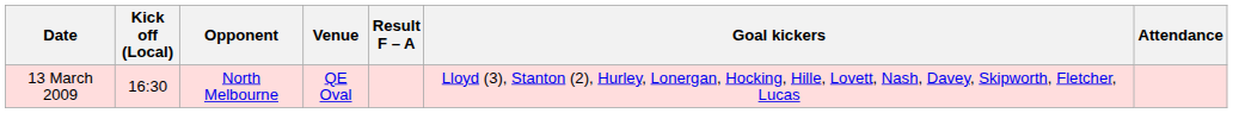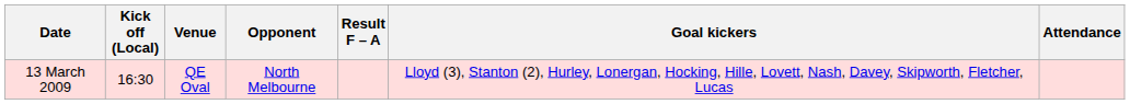 <table class="wikitable" style="text-align:center">
 <tr>
 <th>Date</th>
 <th>Kick off<br>(Local)</th>
+<th>Venue</th>
 <th>Opponent</th>
-<th>Venue</th>
 <th>Result<br>F – A</th>
 <th>Goal kickers</th>
 <th>Attendance</th>
 </tr>
 <tr style="background:#fdd;">
 <td>13 March 2009</td>
 <td>16:30</td>
+<td><a href='#'>QE Oval</a></td>
 <td><a href='#'>North Melbourne</a></td>
-<td><a href='#'>QE Oval</a></td>
 <td></td>
 <td><a href='#'>Lloyd</a> (3), <a href='#'>Stanton</a> (2), <a href='#'>Hurley</a>, <a href='#'>Lonergan</a>, <a href='#'>Hocking</a>, <a href='#'>Hille</a>, <a href='#'>Lovett</a>, <a href='#'>Nash</a>, <a href='#'>Davey</a>, <a href='#'>Skipworth</a>, <a href='#'>Fletcher</a>, <a href='#'>Lucas</a></td>
 <td></td>
 </tr>
 </table>
